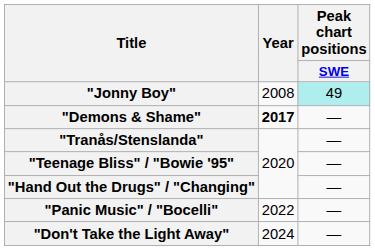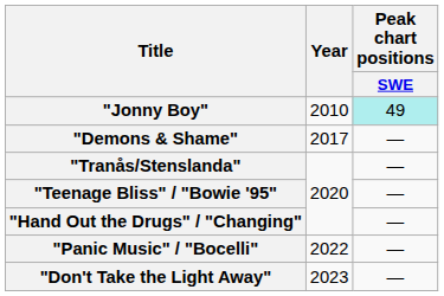 <table class="wikitable plainrowheaders" style="text-align:center;">
 <tr>
 <th scope="col" rowspan="2">Title</th>
 <th scope="col" rowspan="2">Year</th>
 <th scope="col" colspan="1">Peak chart positions</th>
 </tr>
 <tr>
 <th scope="col" style="width:3em;font-size:90%"><a href='#'>SWE</a><br></th>
 </tr>
 <tr>
 <th scope="row">"Jonny Boy"</th>
-<td>2008</td>
+<td>2010</td>
 <td style="background: paleturquoise;">49</td>
 </tr>
 <tr>
 <th scope="row">"Demons & Shame"</th>
-<td><strong>2017</strong></td>
+<td>2017</td>
 <td>—</td>
 </tr>
 <tr>
 <th scope="row">"Tranås/Stenslanda"</th>
 <td rowspan="3">2020</td>
 <td>—</td>
 </tr>
 <tr>
 <th scope="row">"Teenage Bliss" / "Bowie '95"</th>
 <td>—</td>
 </tr>
 <tr>
 <th scope="row">"Hand Out the Drugs" / "Changing"</th>
 <td>—</td>
 </tr>
 <tr>
 <th scope="row">"Panic Music" / "Bocelli"</th>
 <td>2022</td>
 <td>—</td>
 </tr>
 <tr>
 <th scope="row">"Don't Take the Light Away"</th>
-<td>2024</td>
+<td>2023</td>
 <td>—</td>
 </tr>
 </table>
